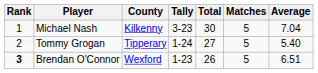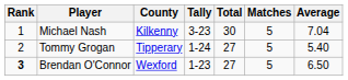 <table class="wikitable">
 <tr>
 <th>Rank</th>
 <th>Player</th>
 <th>County</th>
 <th>Tally</th>
 <th>Total</th>
 <th>Matches</th>
 <th>Average</th>
 </tr>
 <tr>
 <td rowspan=1 align=center>1</td>
 <td>Michael Nash</td>
 <td><a href='#'>Kilkenny</a></td>
 <td align=center>3-23</td>
 <td align=center>30</td>
 <td align=center>5</td>
 <td align=center>7.04</td>
 </tr>
 <tr>
 <td rowspan=1 align=center>2</td>
 <td>Tommy Grogan</td>
 <td><a href='#'>Tipperary</a></td>
 <td align=center>1-24</td>
 <td align=center>27</td>
 <td align=center>5</td>
 <td align=center>5.40</td>
 </tr>
 <tr>
 <td rowspan=1 align=center><strong>3</strong></td>
 <td>Brendan O'Connor</td>
 <td><a href='#'>Wexford</a></td>
 <td align=center>1-23</td>
-<td align=center>26</td>
+<td align=center>27</td>
 <td align=center>5</td>
-<td align=center>6.51</td>
+<td align=center>6.50</td>
 </tr>
 </table>
